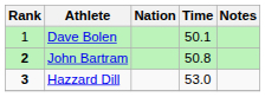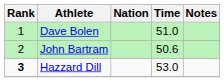 <table class="wikitable sortable" style="text-align:center">
 <tr>
 <th>Rank</th>
 <th>Athlete</th>
 <th>Nation</th>
 <th>Time</th>
 <th>Notes</th>
 </tr>
 <tr bgcolor=#bbf3bb>
 <td>1</td>
 <td align=left><a href='#'>Dave Bolen</a></td>
 <td align=left></td>
-<td>50.1</td>
+<td>51.0</td>
 <td></td>
 </tr>
 <tr bgcolor=#bbf3bb>
-<td><strong>2</strong></td>
+<td>2</td>
 <td align=left><a href='#'>John Bartram</a></td>
 <td align=left></td>
-<td>50.8</td>
+<td>50.6</td>
 <td></td>
 </tr>
 <tr>
 <td><strong>3</strong></td>
 <td align=left><a href='#'>Hazzard Dill</a></td>
 <td align=left></td>
 <td>53.0</td>
 <td></td>
 </tr>
 <tr>
 </tr>
 </table>
